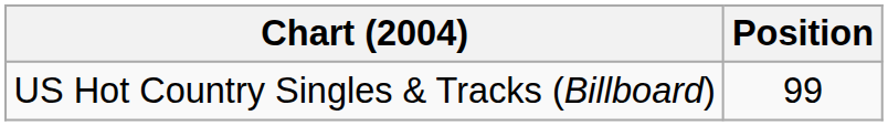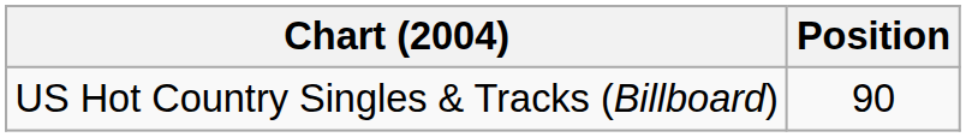 <table class="wikitable">
 <tr>
 <th>Chart (2004)</th>
 <th>Position</th>
 </tr>
 <tr>
 <td>US Hot Country Singles & Tracks (<em>Billboard</em>)</td>
-<td align="center">99</td>
+<td align="center">90</td>
 </tr>
 </table>
